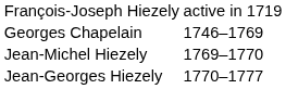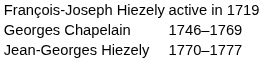 <table>
 <tr>
 <td>François-Joseph Hiezely</td>
 <td>active in 1719</td>
 </tr>
 <tr>
 <td>Georges Chapelain</td>
 <td>1746–1769</td>
 </tr>
 <tr>
-<td>Jean-Michel Hiezely</td>
-<td>1769–1770</td>
-</tr>
-<tr>
 <td>Jean-Georges Hiezely</td>
 <td>1770–1777</td>
 </tr>
 </table>
